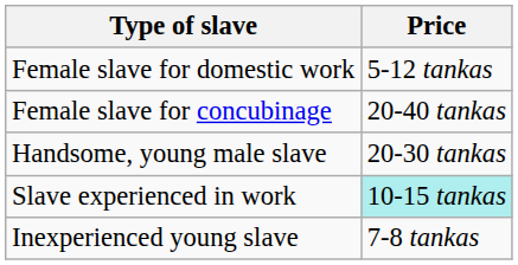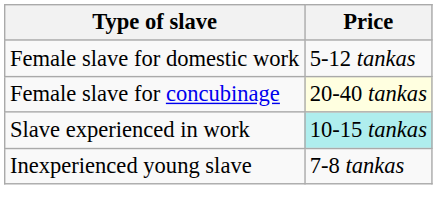 <table class="wikitable sortable collapsible">
 <tr>
 <th>Type of slave</th>
 <th>Price</th>
 </tr>
 <tr>
 <td>Female slave for domestic work</td>
 <td>5-12 <em>tankas</em></td>
 </tr>
 <tr>
 <td>Female slave for <a href='#'>concubinage</a></td>
-<td>20-40 <em>tankas</em></td>
-</tr>
-<tr>
-<td>Handsome, young male slave</td>
-<td>20-30 <em>tankas</em></td>
+<td style="background: lightyellow;">20-40 <em>tankas</em></td>
 </tr>
 <tr>
 <td>Slave experienced in work</td>
 <td style="background: paleturquoise;">10-15 <em>tankas</em></td>
 </tr>
 <tr>
 <td>Inexperienced young slave</td>
 <td>7-8 <em>tankas</em></td>
 </tr>
 </table>
